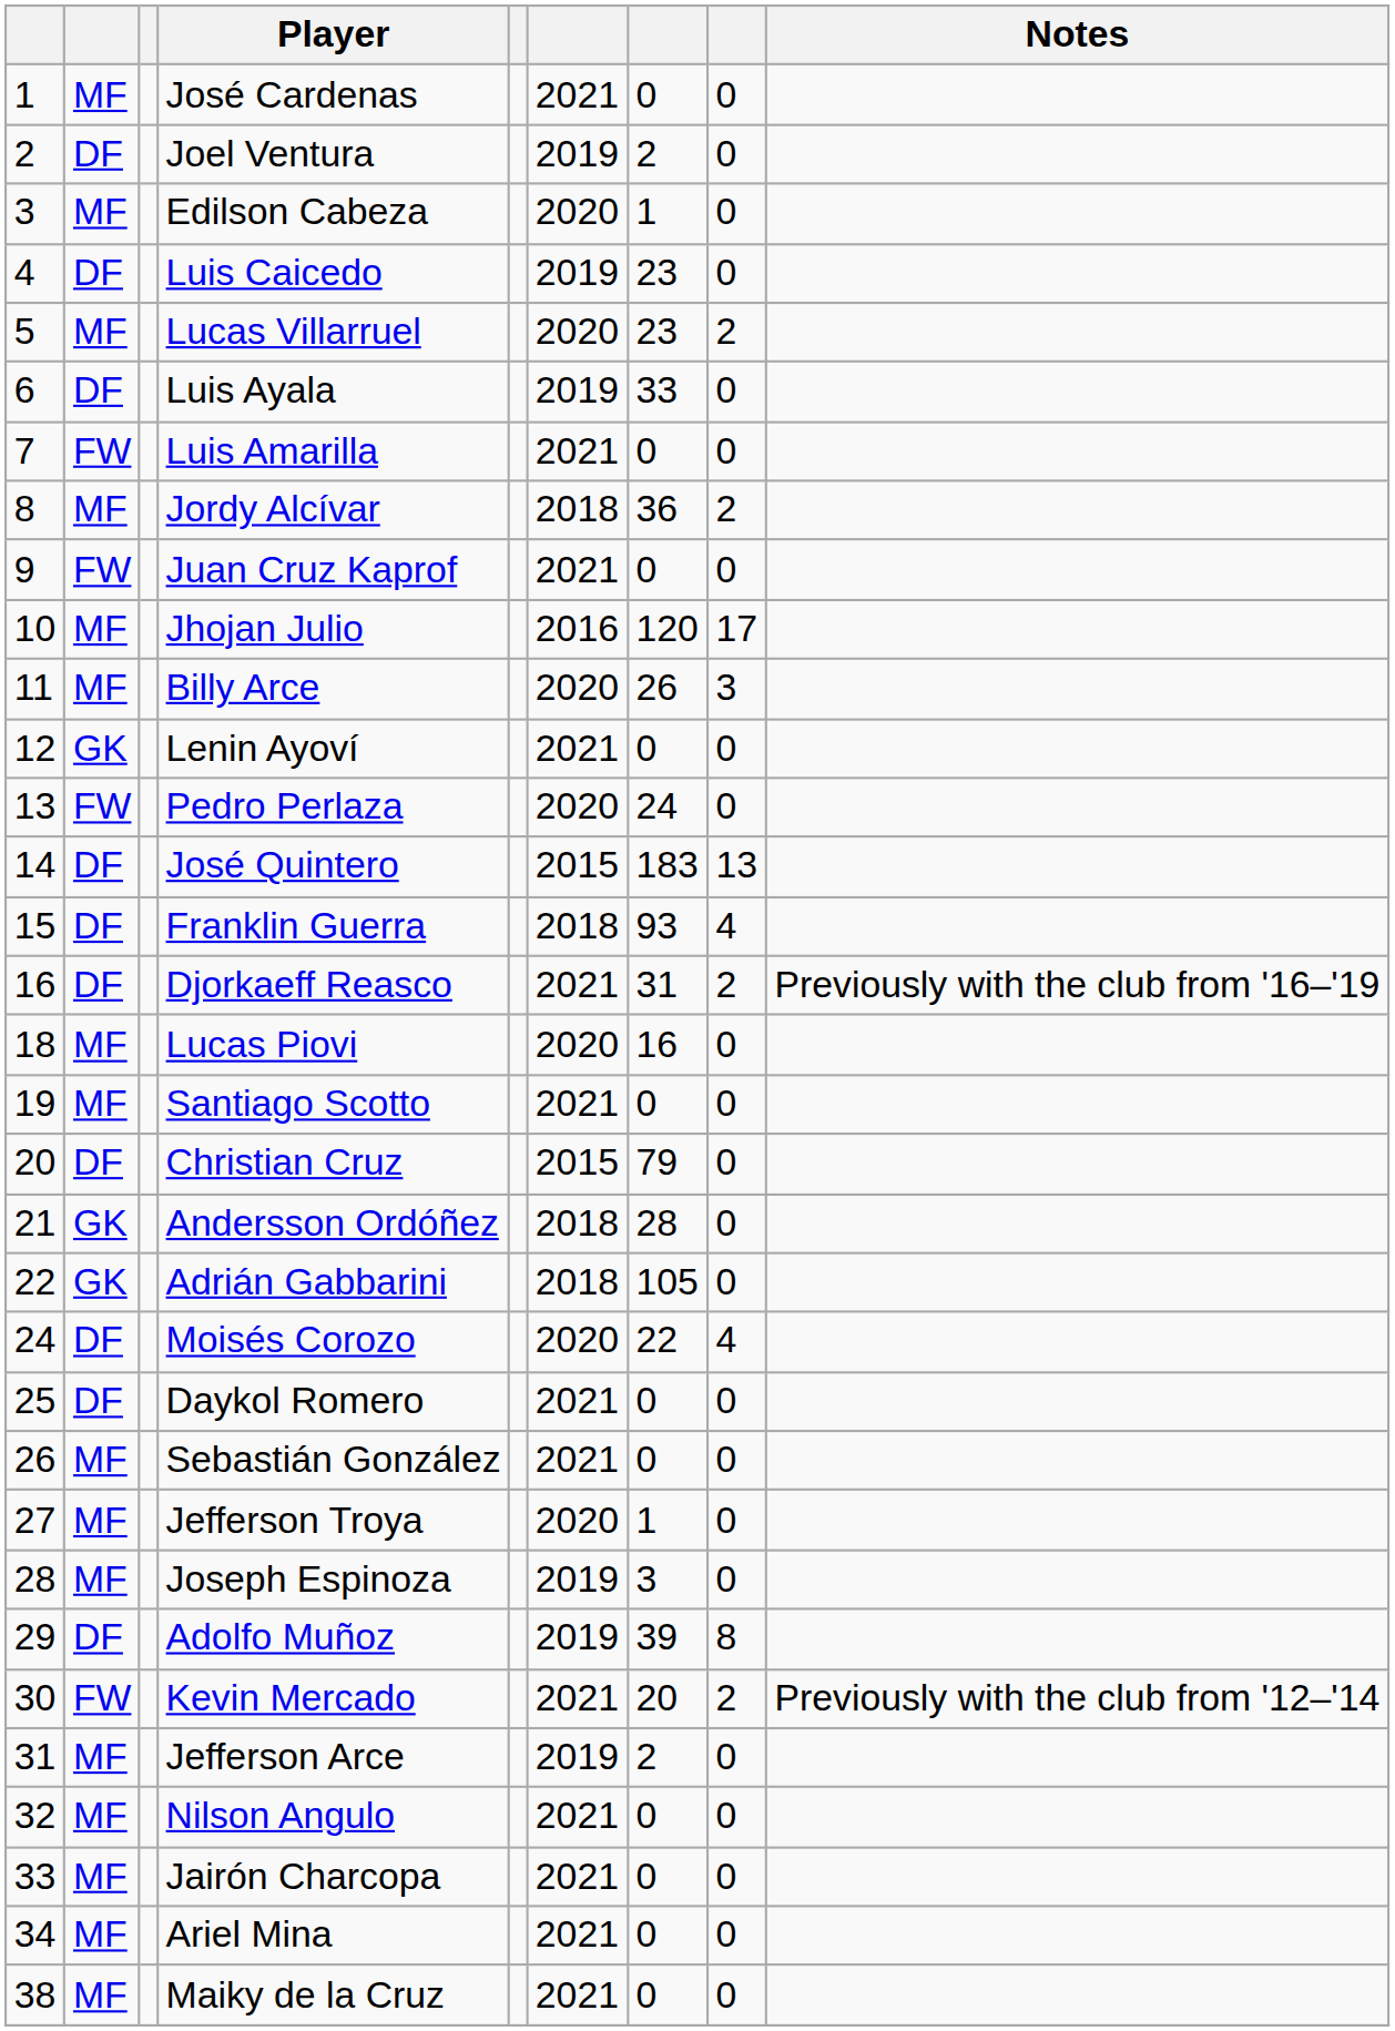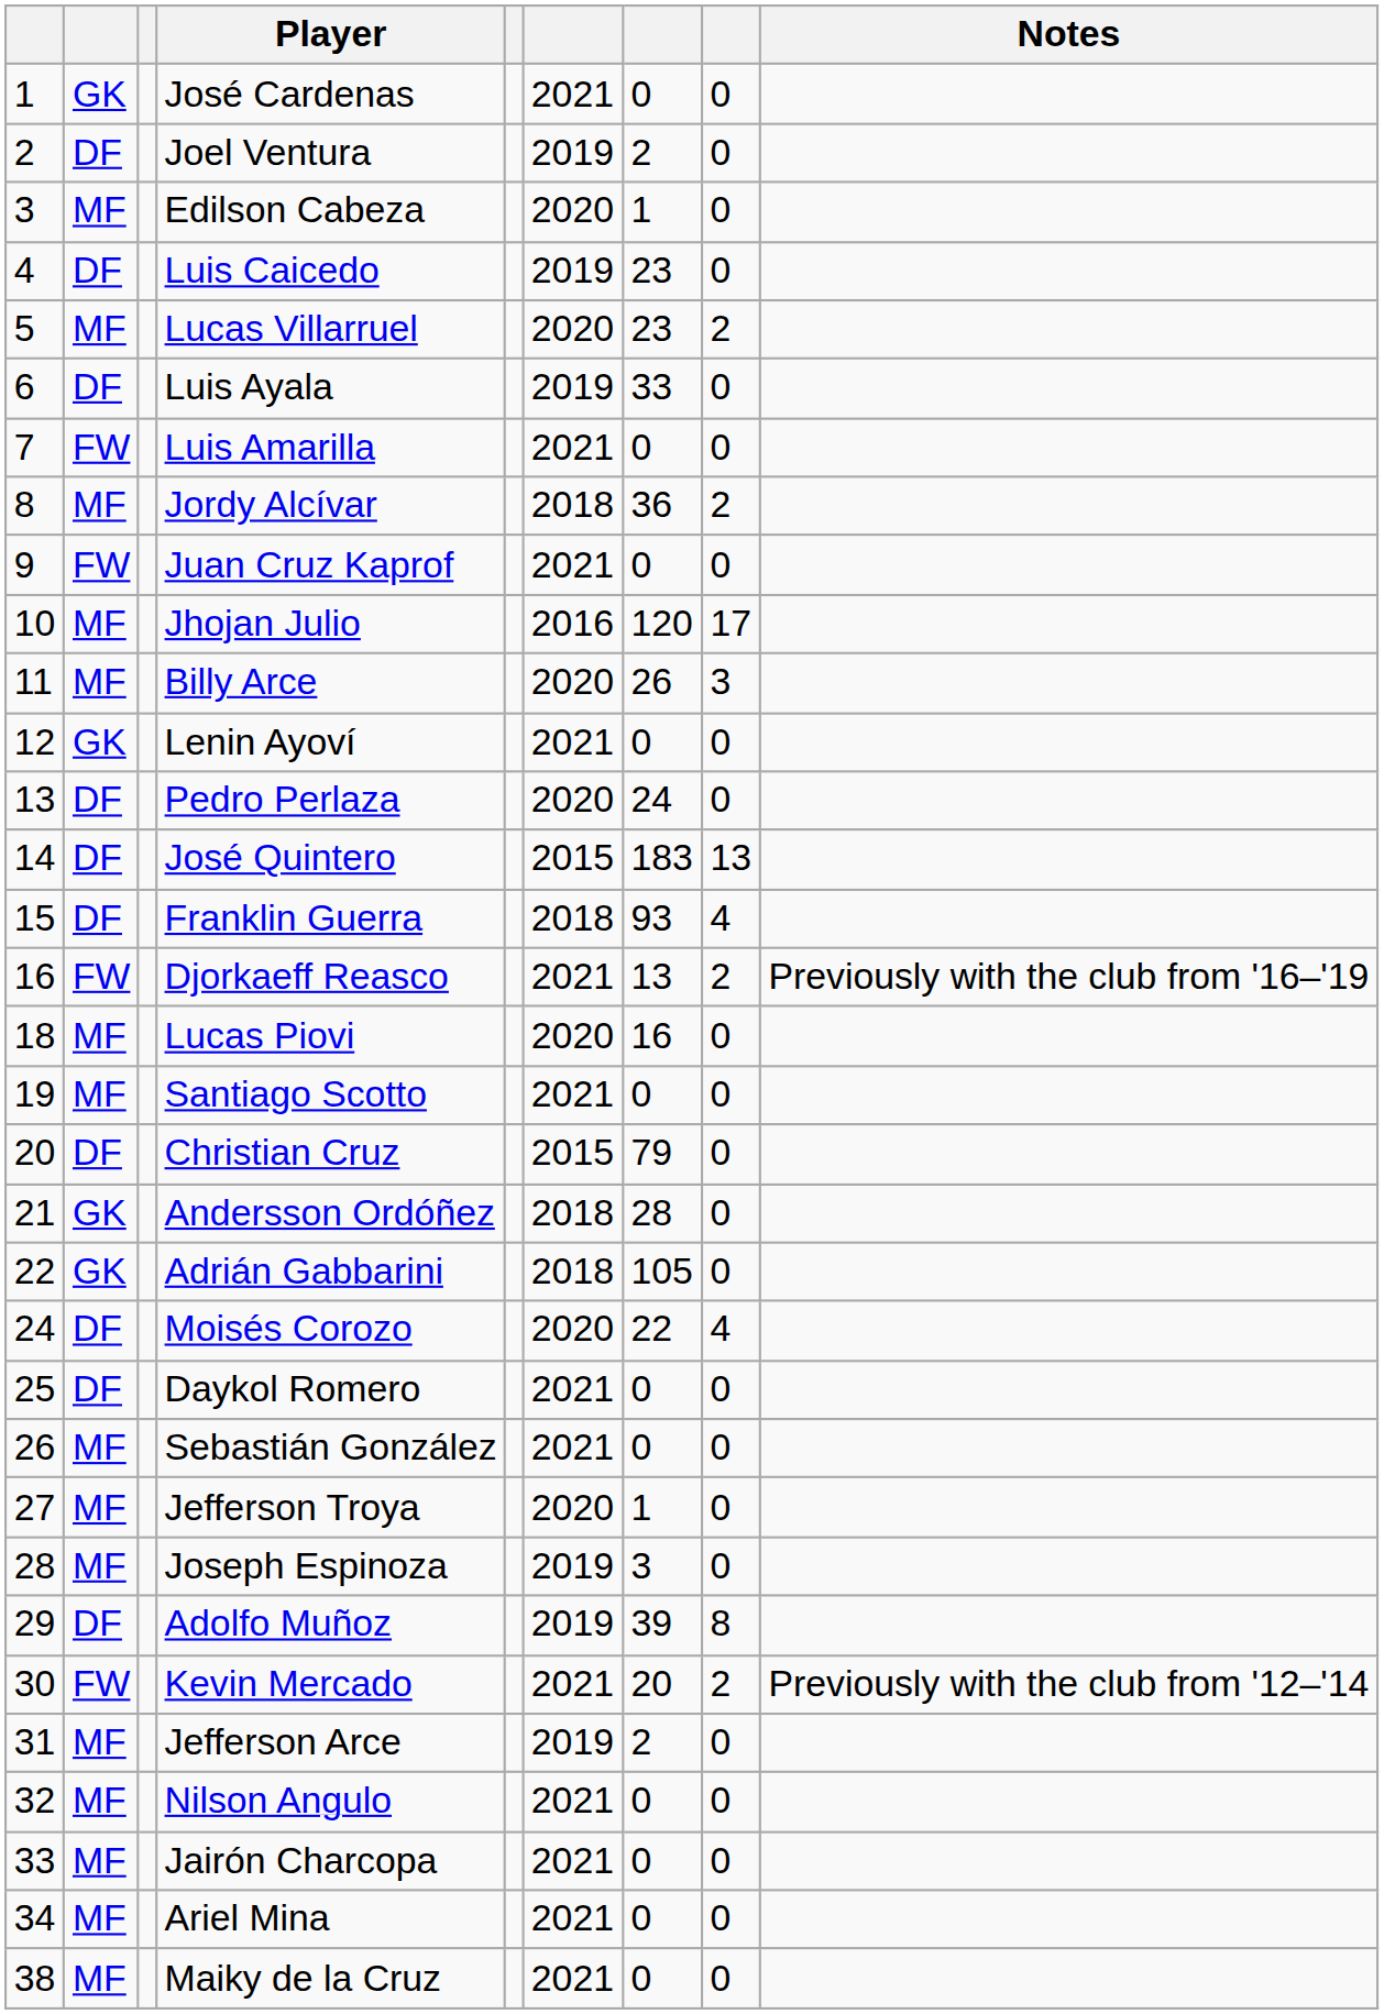 <table class="wikitable sortable">
 <tr>
 <th></th>
 <th></th>
 <th></th>
 <th>Player</th>
 <th></th>
 <th></th>
 <th></th>
 <th></th>
 <th>Notes</th>
 </tr>
 <tr>
 <td>1</td>
-<td><a href='#'>MF</a></td>
+<td><a href='#'>GK</a></td>
 <td></td>
 <td>José Cardenas</td>
 <td></td>
 <td>2021</td>
 <td>0</td>
 <td>0</td>
 <td></td>
 </tr>
 <tr>
 <td>2</td>
 <td><a href='#'>DF</a></td>
 <td></td>
 <td>Joel Ventura</td>
 <td></td>
 <td>2019</td>
 <td>2</td>
 <td>0</td>
 <td></td>
 </tr>
 <tr>
 <td>3</td>
 <td><a href='#'>MF</a></td>
 <td></td>
 <td>Edilson Cabeza</td>
 <td></td>
 <td>2020</td>
 <td>1</td>
 <td>0</td>
 <td></td>
 </tr>
 <tr>
 <td>4</td>
 <td><a href='#'>DF</a></td>
 <td></td>
 <td><a href='#'>Luis Caicedo</a></td>
 <td></td>
 <td>2019</td>
 <td>23</td>
 <td>0</td>
 <td></td>
 </tr>
 <tr>
 <td>5</td>
 <td><a href='#'>MF</a></td>
 <td></td>
 <td><a href='#'>Lucas Villarruel</a></td>
 <td></td>
 <td>2020</td>
 <td>23</td>
 <td>2</td>
 <td></td>
 </tr>
 <tr>
 <td>6</td>
 <td><a href='#'>DF</a></td>
 <td></td>
 <td>Luis Ayala</td>
 <td></td>
 <td>2019</td>
 <td>33</td>
 <td>0</td>
 <td></td>
 </tr>
 <tr>
 <td>7</td>
 <td><a href='#'>FW</a></td>
 <td></td>
 <td><a href='#'>Luis Amarilla</a></td>
 <td></td>
 <td>2021</td>
 <td>0</td>
 <td>0</td>
 <td></td>
 </tr>
 <tr>
 <td>8</td>
 <td><a href='#'>MF</a></td>
 <td></td>
 <td><a href='#'>Jordy Alcívar</a></td>
 <td></td>
 <td>2018</td>
 <td>36</td>
 <td>2</td>
 <td></td>
 </tr>
 <tr>
 <td>9</td>
 <td><a href='#'>FW</a></td>
 <td></td>
 <td><a href='#'>Juan Cruz Kaprof</a></td>
 <td></td>
 <td>2021</td>
 <td>0</td>
 <td>0</td>
 <td></td>
 </tr>
 <tr>
 <td>10</td>
 <td><a href='#'>MF</a></td>
 <td></td>
 <td><a href='#'>Jhojan Julio</a></td>
 <td></td>
 <td>2016</td>
 <td>120</td>
 <td>17</td>
 <td></td>
 </tr>
 <tr>
 <td>11</td>
 <td><a href='#'>MF</a></td>
 <td></td>
 <td><a href='#'>Billy Arce</a></td>
 <td></td>
 <td>2020</td>
 <td>26</td>
 <td>3</td>
 <td></td>
 </tr>
 <tr>
 <td>12</td>
 <td><a href='#'>GK</a></td>
 <td></td>
 <td>Lenin Ayoví</td>
 <td></td>
 <td>2021</td>
 <td>0</td>
 <td>0</td>
 <td></td>
 </tr>
 <tr>
 <td>13</td>
-<td><a href='#'>FW</a></td>
+<td><a href='#'>DF</a></td>
 <td></td>
 <td><a href='#'>Pedro Perlaza</a></td>
 <td></td>
 <td>2020</td>
 <td>24</td>
 <td>0</td>
 <td></td>
 </tr>
 <tr>
 <td>14</td>
 <td><a href='#'>DF</a></td>
 <td></td>
 <td><a href='#'>José Quintero</a></td>
 <td></td>
 <td>2015</td>
 <td>183</td>
 <td>13</td>
 <td></td>
 </tr>
 <tr>
 <td>15</td>
 <td><a href='#'>DF</a></td>
 <td></td>
 <td><a href='#'>Franklin Guerra</a></td>
 <td></td>
 <td>2018</td>
 <td>93</td>
 <td>4</td>
 <td></td>
 </tr>
 <tr>
 <td>16</td>
-<td><a href='#'>DF</a></td>
+<td><a href='#'>FW</a></td>
 <td></td>
 <td><a href='#'>Djorkaeff Reasco</a></td>
 <td></td>
 <td>2021</td>
-<td>31</td>
+<td>13</td>
 <td>2</td>
 <td>Previously with the club from '16–'19</td>
 </tr>
 <tr>
 <td>18</td>
 <td><a href='#'>MF</a></td>
 <td></td>
 <td><a href='#'>Lucas Piovi</a></td>
 <td></td>
 <td>2020</td>
 <td>16</td>
 <td>0</td>
 <td></td>
 </tr>
 <tr>
 <td>19</td>
 <td><a href='#'>MF</a></td>
 <td></td>
 <td><a href='#'>Santiago Scotto</a></td>
 <td></td>
 <td>2021</td>
 <td>0</td>
 <td>0</td>
 <td></td>
 </tr>
 <tr>
 <td>20</td>
 <td><a href='#'>DF</a></td>
 <td></td>
 <td><a href='#'>Christian Cruz</a></td>
 <td></td>
 <td>2015</td>
 <td>79</td>
 <td>0</td>
 <td></td>
 </tr>
 <tr>
 <td>21</td>
 <td><a href='#'>GK</a></td>
 <td></td>
 <td><a href='#'>Andersson Ordóñez</a></td>
 <td></td>
 <td>2018</td>
 <td>28</td>
 <td>0</td>
 <td></td>
 </tr>
 <tr>
 <td>22</td>
 <td><a href='#'>GK</a></td>
 <td><br></td>
 <td><a href='#'>Adrián Gabbarini</a></td>
 <td></td>
 <td>2018</td>
 <td>105</td>
 <td>0</td>
 <td></td>
 </tr>
 <tr>
 <td>24</td>
 <td><a href='#'>DF</a></td>
 <td></td>
 <td><a href='#'>Moisés Corozo</a></td>
 <td></td>
 <td>2020</td>
 <td>22</td>
 <td>4</td>
 <td></td>
 </tr>
 <tr>
 <td>25</td>
 <td><a href='#'>DF</a></td>
 <td></td>
 <td>Daykol Romero</td>
 <td></td>
 <td>2021</td>
 <td>0</td>
 <td>0</td>
 <td></td>
 </tr>
 <tr>
 <td>26</td>
 <td><a href='#'>MF</a></td>
 <td></td>
 <td>Sebastián González</td>
 <td></td>
 <td>2021</td>
 <td>0</td>
 <td>0</td>
 <td></td>
 </tr>
 <tr>
 <td>27</td>
 <td><a href='#'>MF</a></td>
 <td></td>
 <td>Jefferson Troya</td>
 <td></td>
 <td>2020</td>
 <td>1</td>
 <td>0</td>
 <td></td>
 </tr>
 <tr>
 <td>28</td>
 <td><a href='#'>MF</a></td>
 <td></td>
 <td>Joseph Espinoza</td>
 <td></td>
 <td>2019</td>
 <td>3</td>
 <td>0</td>
 <td></td>
 </tr>
 <tr>
 <td>29</td>
 <td><a href='#'>DF</a></td>
 <td></td>
 <td><a href='#'>Adolfo Muñoz</a></td>
 <td></td>
 <td>2019</td>
 <td>39</td>
 <td>8</td>
 <td></td>
 </tr>
 <tr>
 <td>30</td>
 <td><a href='#'>FW</a></td>
 <td></td>
 <td><a href='#'>Kevin Mercado</a></td>
 <td></td>
 <td>2021</td>
 <td>20</td>
 <td>2</td>
 <td>Previously with the club from '12–'14</td>
 </tr>
 <tr>
 <td>31</td>
 <td><a href='#'>MF</a></td>
 <td></td>
 <td>Jefferson Arce</td>
 <td></td>
 <td>2019</td>
 <td>2</td>
 <td>0</td>
 <td></td>
 </tr>
 <tr>
 <td>32</td>
 <td><a href='#'>MF</a></td>
 <td></td>
 <td><a href='#'>Nilson Angulo</a></td>
 <td></td>
 <td>2021</td>
 <td>0</td>
 <td>0</td>
 <td></td>
 </tr>
 <tr>
 <td>33</td>
 <td><a href='#'>MF</a></td>
 <td></td>
 <td>Jairón Charcopa</td>
 <td></td>
 <td>2021</td>
 <td>0</td>
 <td>0</td>
 <td></td>
 </tr>
 <tr>
 <td>34</td>
 <td><a href='#'>MF</a></td>
 <td></td>
 <td>Ariel Mina</td>
 <td></td>
 <td>2021</td>
 <td>0</td>
 <td>0</td>
 <td></td>
 </tr>
 <tr>
 <td>38</td>
 <td><a href='#'>MF</a></td>
 <td></td>
 <td>Maiky de la Cruz</td>
 <td></td>
 <td>2021</td>
 <td>0</td>
 <td>0</td>
 <td></td>
 </tr>
 <tr>
 </tr>
 </table>
